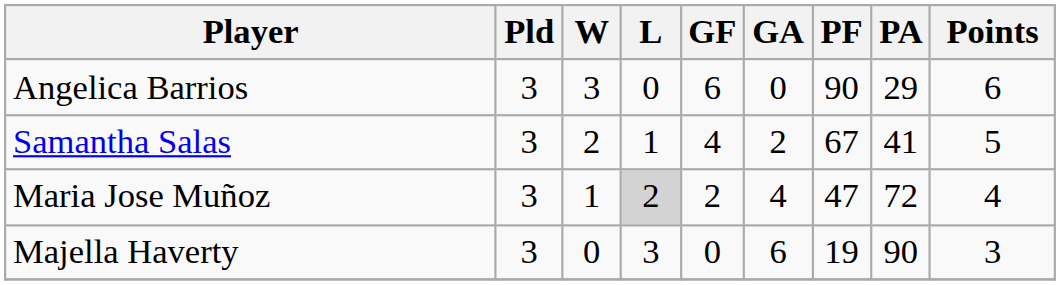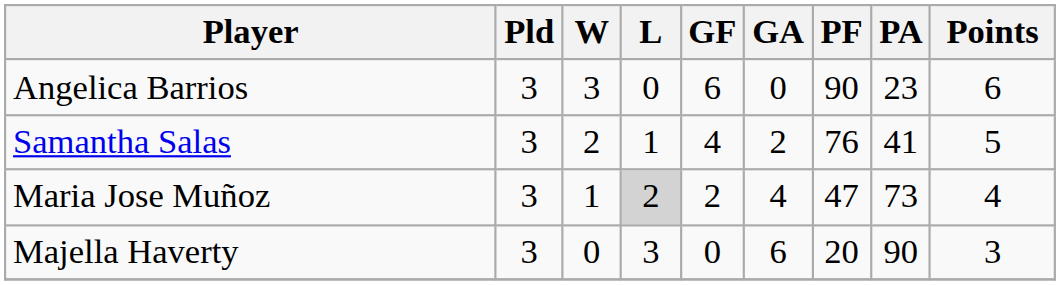 <table class=wikitable style="text-align:center">
 <tr>
 <th width=220>Player</th>
 <th width=20>Pld</th>
 <th width=20>W</th>
 <th width=20>L</th>
 <th width=20>GF</th>
 <th width=20>GA</th>
 <th width=20>PF</th>
 <th width=20>PA</th>
 <th width=50>Points</th>
 </tr>
 <tr>
 <td align=left> Angelica Barrios</td>
 <td>3</td>
 <td>3</td>
 <td>0</td>
 <td>6</td>
 <td>0</td>
 <td>90</td>
-<td>29</td>
+<td>23</td>
 <td>6</td>
 </tr>
 <tr>
 <td align=left> <a href='#'>Samantha Salas</a></td>
 <td>3</td>
 <td>2</td>
 <td>1</td>
 <td>4</td>
 <td>2</td>
-<td>67</td>
+<td>76</td>
 <td>41</td>
 <td>5</td>
 </tr>
 <tr>
 <td align=left> Maria Jose Muñoz</td>
 <td>3</td>
 <td>1</td>
 <td style="background: lightgrey;">2</td>
 <td>2</td>
 <td>4</td>
 <td>47</td>
-<td>72</td>
+<td>73</td>
 <td>4</td>
 </tr>
 <tr>
 <td align=left> Majella Haverty</td>
 <td>3</td>
 <td>0</td>
 <td>3</td>
 <td>0</td>
 <td>6</td>
-<td>19</td>
+<td>20</td>
 <td>90</td>
 <td>3</td>
 </tr>
 <tr>
 </tr>
 </table>
